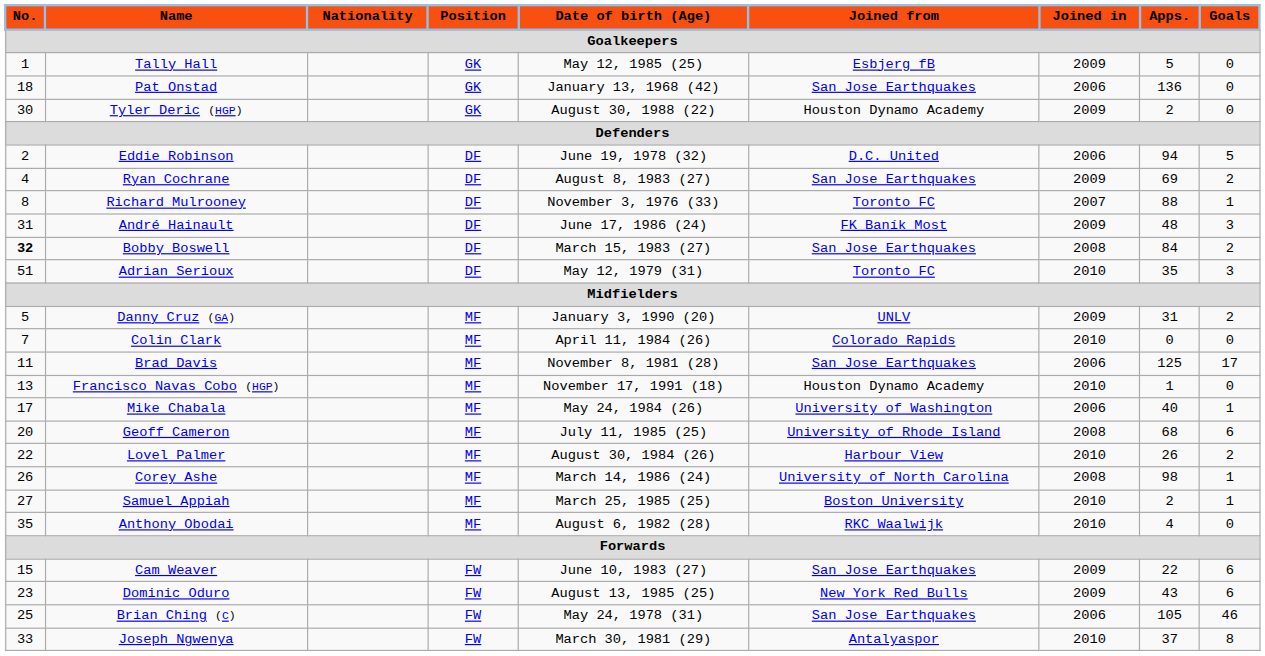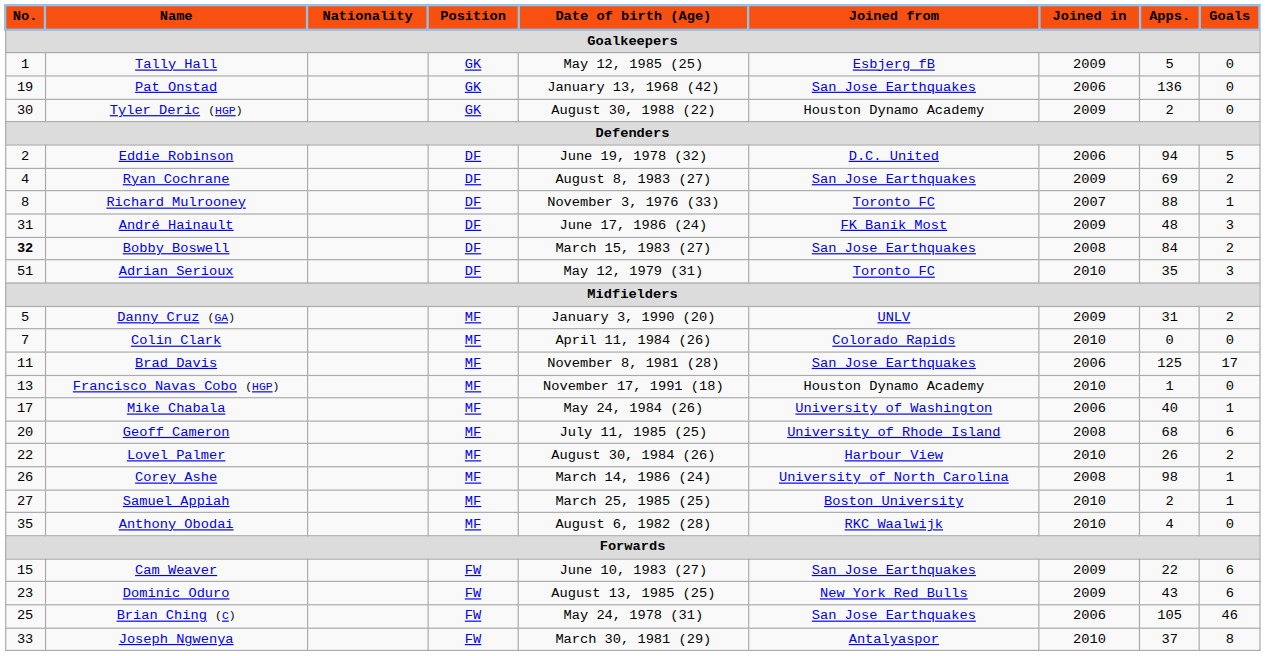 <table class="wikitable" style="text-align:center; font-size:90%; width:85%;">
 <tr>
 <th style="background:#F75010; color:#000; text-align:center; border:2px solid #96C0E6;" scope="col">No.</th>
 <th style="background:#F75010; color:#000; text-align:center; border:2px solid #96C0E6;" scope="col">Name</th>
 <th style="background:#F75010; color:#000; text-align:center; border:2px solid #96C0E6;" scope="col">Nationality</th>
 <th style="background:#F75010; color:#000; text-align:center; border:2px solid #96C0E6;" scope="col">Position</th>
 <th style="background:#F75010; color:#000; text-align:center; border:2px solid #96C0E6;" scope="col">Date of birth (Age)</th>
 <th style="background:#F75010; color:#000; text-align:center; border:2px solid #96C0E6;" scope="col">Joined from</th>
 <th style="background:#F75010; color:#000; text-align:center; border:2px solid #96C0E6;" scope="col">Joined in</th>
 <th style="background:#F75010; color:#000; text-align:center; border:2px solid #96C0E6;" scope="col">Apps.</th>
 <th style="background:#F75010; color:#000; text-align:center; border:2px solid #96C0E6;" scope="col">Goals</th>
 </tr>
 <tr>
 <th colspan="9" style="background:#dcdcdc; text-align:center;">Goalkeepers</th>
 </tr>
 <tr>
 <td>1</td>
 <td><a href='#'>Tally Hall</a></td>
 <td></td>
 <td><a href='#'>GK</a></td>
 <td>May 12, 1985 (25)</td>
 <td><a href='#'>Esbjerg fB</a></td>
 <td>2009</td>
 <td>5</td>
 <td>0</td>
 </tr>
 <tr>
-<td>18</td>
+<td>19</td>
 <td><a href='#'>Pat Onstad</a></td>
 <td></td>
 <td><a href='#'>GK</a></td>
 <td>January 13, 1968 (42)</td>
 <td><a href='#'>San Jose Earthquakes</a></td>
 <td>2006</td>
 <td>136</td>
 <td>0</td>
 </tr>
 <tr>
 <td>30</td>
 <td><a href='#'>Tyler Deric</a> <small>(<a href='#'>HGP</a>)</small></td>
 <td></td>
 <td><a href='#'>GK</a></td>
 <td>August 30, 1988 (22)</td>
 <td>Houston Dynamo Academy</td>
 <td>2009</td>
 <td>2</td>
 <td>0</td>
 </tr>
 <tr>
 <th colspan="9" style="background:#dcdcdc; text-align:center;">Defenders</th>
 </tr>
 <tr>
 <td>2</td>
 <td><a href='#'>Eddie Robinson</a></td>
 <td></td>
 <td><a href='#'>DF</a></td>
 <td>June 19, 1978 (32)</td>
 <td><a href='#'>D.C. United</a></td>
 <td>2006</td>
 <td>94</td>
 <td>5</td>
 </tr>
 <tr>
 <td>4</td>
 <td><a href='#'>Ryan Cochrane</a></td>
 <td></td>
 <td><a href='#'>DF</a></td>
 <td>August 8, 1983 (27)</td>
 <td><a href='#'>San Jose Earthquakes</a></td>
 <td>2009</td>
 <td>69</td>
 <td>2</td>
 </tr>
 <tr>
 <td>8</td>
 <td><a href='#'>Richard Mulrooney</a></td>
 <td></td>
 <td><a href='#'>DF</a></td>
 <td>November 3, 1976 (33)</td>
 <td><a href='#'>Toronto FC</a></td>
 <td>2007</td>
 <td>88</td>
 <td>1</td>
 </tr>
 <tr>
 <td>31</td>
 <td><a href='#'>André Hainault</a></td>
 <td></td>
 <td><a href='#'>DF</a></td>
 <td>June 17, 1986 (24)</td>
 <td><a href='#'>FK Baník Most</a></td>
 <td>2009</td>
 <td>48</td>
 <td>3</td>
 </tr>
 <tr>
 <td><strong>32</strong></td>
 <td><a href='#'>Bobby Boswell</a></td>
 <td></td>
 <td><a href='#'>DF</a></td>
 <td>March 15, 1983 (27)</td>
 <td><a href='#'>San Jose Earthquakes</a></td>
 <td>2008</td>
 <td>84</td>
 <td>2</td>
 </tr>
 <tr>
 <td>51</td>
 <td><a href='#'>Adrian Serioux</a></td>
 <td></td>
 <td><a href='#'>DF</a></td>
 <td>May 12, 1979 (31)</td>
 <td><a href='#'>Toronto FC</a></td>
 <td>2010</td>
 <td>35</td>
 <td>3</td>
 </tr>
 <tr>
 <th colspan="9" style="background:#dcdcdc; text-align:center;">Midfielders</th>
 </tr>
 <tr>
 <td>5</td>
 <td><a href='#'>Danny Cruz</a> <small>(<a href='#'>GA</a>)</small></td>
 <td></td>
 <td><a href='#'>MF</a></td>
 <td>January 3, 1990 (20)</td>
 <td><a href='#'>UNLV</a></td>
 <td>2009</td>
 <td>31</td>
 <td>2</td>
 </tr>
 <tr>
 <td>7</td>
 <td><a href='#'>Colin Clark</a></td>
 <td></td>
 <td><a href='#'>MF</a></td>
 <td>April 11, 1984 (26)</td>
 <td><a href='#'>Colorado Rapids</a></td>
 <td>2010</td>
 <td>0</td>
 <td>0</td>
 </tr>
 <tr>
 <td>11</td>
 <td><a href='#'>Brad Davis</a></td>
 <td></td>
 <td><a href='#'>MF</a></td>
 <td>November 8, 1981 (28)</td>
 <td><a href='#'>San Jose Earthquakes</a></td>
 <td>2006</td>
 <td>125</td>
 <td>17</td>
 </tr>
 <tr>
 <td>13</td>
 <td><a href='#'>Francisco Navas Cobo</a> <small>(<a href='#'>HGP</a>)</small></td>
 <td></td>
 <td><a href='#'>MF</a></td>
 <td>November 17, 1991 (18)</td>
 <td>Houston Dynamo Academy</td>
 <td>2010</td>
 <td>1</td>
 <td>0</td>
 </tr>
 <tr>
 <td>17</td>
 <td><a href='#'>Mike Chabala</a></td>
 <td></td>
 <td><a href='#'>MF</a></td>
 <td>May 24, 1984 (26)</td>
 <td><a href='#'>University of Washington</a></td>
 <td>2006</td>
 <td>40</td>
 <td>1</td>
 </tr>
 <tr>
 <td>20</td>
 <td><a href='#'>Geoff Cameron</a></td>
 <td></td>
 <td><a href='#'>MF</a></td>
 <td>July 11, 1985 (25)</td>
 <td><a href='#'>University of Rhode Island</a></td>
 <td>2008</td>
 <td>68</td>
 <td>6</td>
 </tr>
 <tr>
 <td>22</td>
 <td><a href='#'>Lovel Palmer</a></td>
 <td></td>
 <td><a href='#'>MF</a></td>
 <td>August 30, 1984 (26)</td>
 <td><a href='#'>Harbour View</a></td>
 <td>2010</td>
 <td>26</td>
 <td>2</td>
 </tr>
 <tr>
 <td>26</td>
 <td><a href='#'>Corey Ashe</a></td>
 <td></td>
 <td><a href='#'>MF</a></td>
 <td>March 14, 1986 (24)</td>
 <td><a href='#'>University of North Carolina</a></td>
 <td>2008</td>
 <td>98</td>
 <td>1</td>
 </tr>
 <tr>
 <td>27</td>
 <td><a href='#'>Samuel Appiah</a></td>
 <td></td>
 <td><a href='#'>MF</a></td>
 <td>March 25, 1985 (25)</td>
 <td><a href='#'>Boston University</a></td>
 <td>2010</td>
 <td>2</td>
 <td>1</td>
 </tr>
 <tr>
 <td>35</td>
 <td><a href='#'>Anthony Obodai</a></td>
 <td></td>
 <td><a href='#'>MF</a></td>
 <td>August 6, 1982 (28)</td>
 <td><a href='#'>RKC Waalwijk</a></td>
 <td>2010</td>
 <td>4</td>
 <td>0</td>
 </tr>
 <tr>
 <th colspan="9" style="background:#dcdcdc; text-align:center;">Forwards</th>
 </tr>
 <tr>
 <td>15</td>
 <td><a href='#'>Cam Weaver</a></td>
 <td></td>
 <td><a href='#'>FW</a></td>
 <td>June 10, 1983 (27)</td>
 <td><a href='#'>San Jose Earthquakes</a></td>
 <td>2009</td>
 <td>22</td>
 <td>6</td>
 </tr>
 <tr>
 <td>23</td>
 <td><a href='#'>Dominic Oduro</a></td>
 <td></td>
 <td><a href='#'>FW</a></td>
 <td>August 13, 1985 (25)</td>
 <td><a href='#'>New York Red Bulls</a></td>
 <td>2009</td>
 <td>43</td>
 <td>6</td>
 </tr>
 <tr>
 <td>25</td>
 <td><a href='#'>Brian Ching</a> <small>(<a href='#'>C</a>)</small></td>
 <td></td>
 <td><a href='#'>FW</a></td>
 <td>May 24, 1978 (31)</td>
 <td><a href='#'>San Jose Earthquakes</a></td>
 <td>2006</td>
 <td>105</td>
 <td>46</td>
 </tr>
 <tr>
 <td>33</td>
 <td><a href='#'>Joseph Ngwenya</a></td>
 <td></td>
 <td><a href='#'>FW</a></td>
 <td>March 30, 1981 (29)</td>
 <td><a href='#'>Antalyaspor</a></td>
 <td>2010</td>
 <td>37</td>
 <td>8</td>
 </tr>
 </table>
